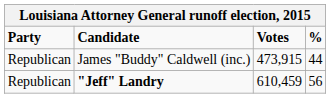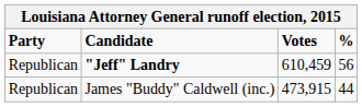 <table class="wikitable">
 <tr>
 <th colspan="4">Louisiana Attorney General runoff election, 2015</th>
 </tr>
 <tr>
 <td><strong>Party</strong></td>
 <td><strong>Candidate</strong></td>
 <td><strong>Votes</strong></td>
 <td><strong>%</strong></td>
 </tr>
 <tr>
 <td>Republican</td>
+<td><strong>"Jeff" Landry</strong></td>
+<td>610,459</td>
+<td>56</td>
+</tr>
+<tr>
+<td>Republican</td>
 <td>James "Buddy" Caldwell (inc.)</td>
 <td>473,915</td>
 <td>44</td>
 </tr>
-<tr>
-<td>Republican</td>
-<td><strong>"Jeff" Landry</strong></td>
-<td>610,459</td>
-<td>56</td>
-</tr>
 </table>
